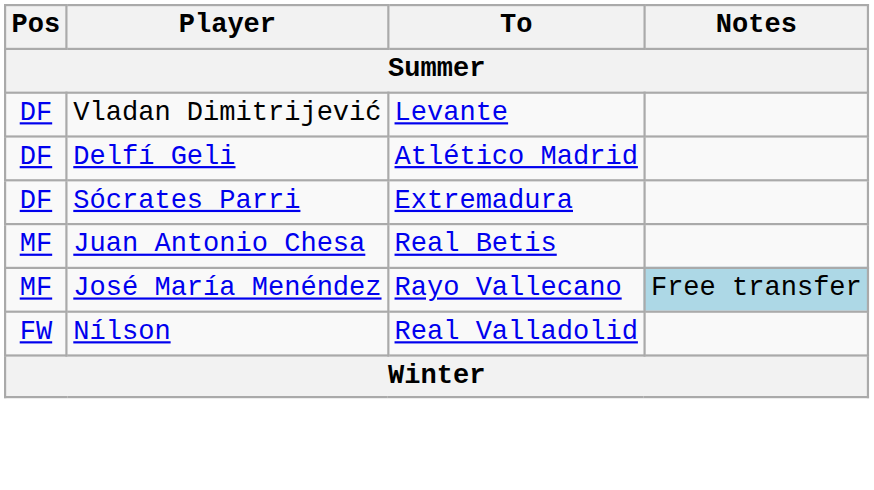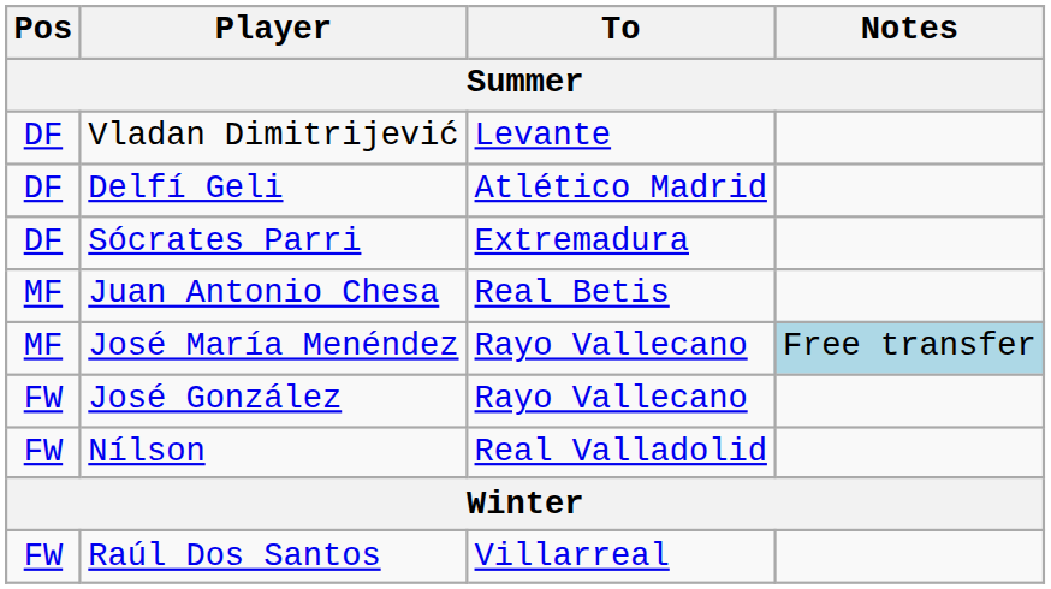 <table class="wikitable" style="font-size:95%; text-align:left;">
 <tr>
 <th>Pos</th>
 <th>Player</th>
 <th>To</th>
 <th>Notes</th>
 </tr>
 <tr>
 <th colspan="4">Summer</th>
 </tr>
 <tr>
 <td align="center"><a href='#'>DF</a></td>
 <td> Vladan Dimitrijević</td>
 <td> <a href='#'>Levante</a></td>
 <td></td>
 </tr>
 <tr>
 <td align="center"><a href='#'>DF</a></td>
 <td> <a href='#'>Delfí Geli</a></td>
 <td> <a href='#'>Atlético Madrid</a></td>
 <td></td>
 </tr>
 <tr>
 <td align="center"><a href='#'>DF</a></td>
 <td> <a href='#'>Sócrates Parri</a></td>
 <td> <a href='#'>Extremadura</a></td>
 <td></td>
 </tr>
 <tr>
 <td align="center"><a href='#'>MF</a></td>
 <td> <a href='#'>Juan Antonio Chesa</a></td>
 <td> <a href='#'>Real Betis</a></td>
 <td></td>
 </tr>
 <tr>
 <td align="center"><a href='#'>MF</a></td>
 <td> <a href='#'>José María Menéndez</a></td>
 <td> <a href='#'>Rayo Vallecano</a></td>
 <td style="background: lightblue;">Free transfer</td>
 </tr>
 <tr>
 <td align="center"><a href='#'>FW</a></td>
+<td> <a href='#'>José González</a></td>
+<td> <a href='#'>Rayo Vallecano</a></td>
+<td></td>
+</tr>
+<tr>
+<td align="center"><a href='#'>FW</a></td>
 <td> <a href='#'>Nílson</a></td>
 <td> <a href='#'>Real Valladolid</a></td>
 <td></td>
 </tr>
 <tr>
 <th colspan="4">Winter</th>
 </tr>
+<tr>
+<td align="center"><a href='#'>FW</a></td>
+<td> <a href='#'>Raúl Dos Santos</a></td>
+<td> <a href='#'>Villarreal</a></td>
+<td></td>
+</tr>
 </table>
